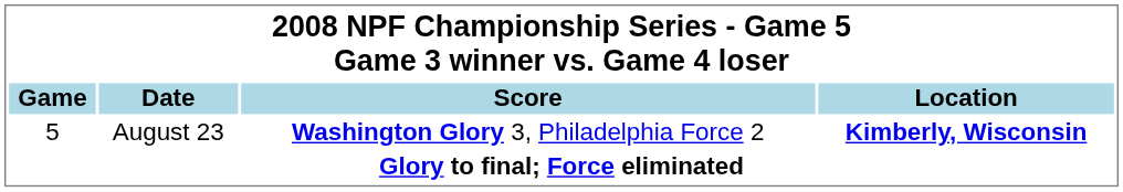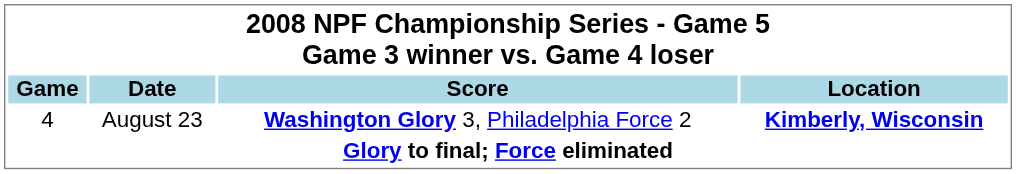 <table cellpadding="1"  style="min-width:45em;text-align:center;font-size:100%; border:1px solid gray;">
 <tr style="font-size:larger;">
 <th colspan=8>2008 NPF Championship Series - Game 5<br>Game 3 winner vs. Game 4 loser</th>
 </tr>
 <tr style="background:lightblue;">
 <th>Game</th>
 <th>Date</th>
 <th>Score</th>
 <th>Location</th>
 </tr>
 <tr>
-<td>5</td>
+<td>4</td>
 <td>August 23</td>
 <td><strong><a href='#'>Washington Glory</a></strong> 3, <a href='#'>Philadelphia Force</a> 2</td>
 <td><strong><a href='#'>Kimberly, Wisconsin</a></strong></td>
 </tr>
 <tr>
 <th colspan=8><a href='#'>Glory</a> to final; <a href='#'>Force</a> eliminated</th>
 </tr>
 </table>
